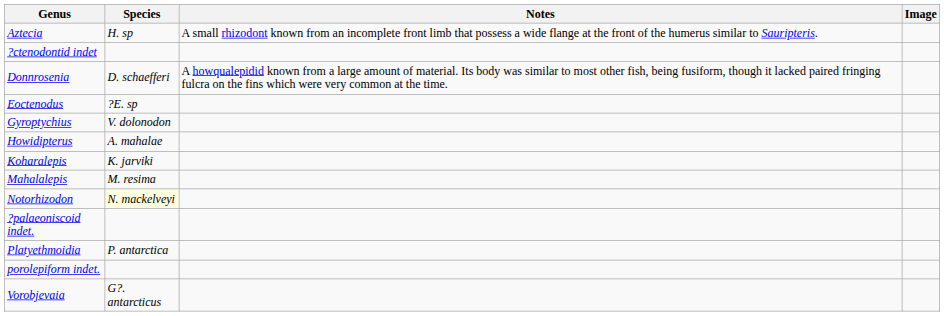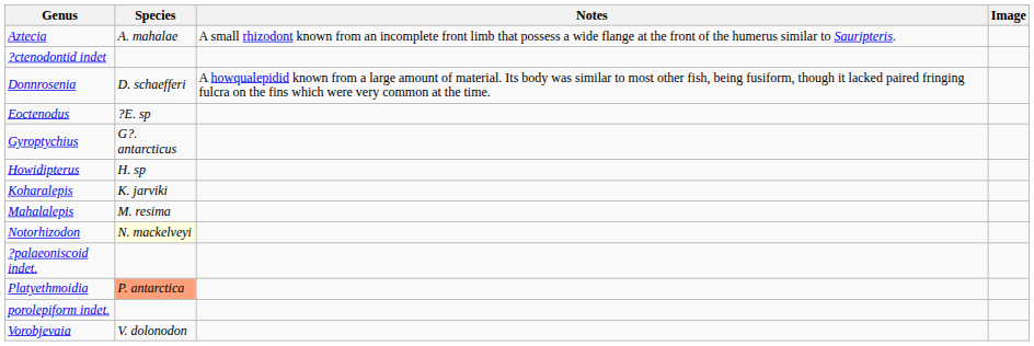 <table class="wikitable">
 <tr>
 <th>Genus</th>
 <th>Species</th>
 <th>Notes</th>
 <th>Image</th>
 </tr>
 <tr>
 <td><em><a href='#'>Aztecia</a></em></td>
-<td><em>H. sp</em></td>
+<td><em>A. mahalae</em></td>
 <td>A small <a href='#'>rhizodont</a> known from an incomplete front limb that possess a wide flange at the front of the humerus similar to <em><a href='#'>Sauripteris</a></em>.</td>
 <td></td>
 </tr>
 <tr>
 <td><em><a href='#'>?ctenodontid indet</a></em></td>
 <td></td>
 <td></td>
 <td></td>
 </tr>
 <tr>
 <td><em><a href='#'>Donnrosenia</a></em></td>
 <td><em>D. schaefferi</em></td>
 <td>A <a href='#'>howqualepidid</a> known from a large amount of material. Its body was similar to most other fish, being fusiform, though it lacked paired fringing fulcra on the fins which were very common at the time.</td>
 <td></td>
 </tr>
 <tr>
 <td><em><a href='#'>Eoctenodus</a></em></td>
 <td><em>?E. sp</em></td>
 <td></td>
 <td></td>
 </tr>
 <tr>
 <td><em><a href='#'>Gyroptychius</a></em></td>
-<td><em>V. dolonodon</em></td>
+<td><em>G?. antarcticus</em></td>
 <td></td>
 <td></td>
 </tr>
 <tr>
 <td><em><a href='#'>Howidipterus</a></em></td>
-<td><em>A. mahalae</em></td>
+<td><em>H. sp</em></td>
 <td></td>
 <td></td>
 </tr>
 <tr>
 <td><em><a href='#'>Koharalepis</a></em></td>
 <td><em>K. jarviki</em></td>
 <td></td>
 <td></td>
 </tr>
 <tr>
 <td><em><a href='#'>Mahalalepis</a></em></td>
 <td><em>M. resima</em></td>
 <td></td>
 <td></td>
 </tr>
 <tr>
 <td><em><a href='#'>Notorhizodon</a></em></td>
 <td style="background: lightyellow;"><em>N. mackelveyi</em></td>
 <td></td>
 <td></td>
 </tr>
 <tr>
 <td><em><a href='#'>?palaeoniscoid indet.</a></em></td>
 <td></td>
 <td></td>
 <td></td>
 </tr>
 <tr>
 <td><em><a href='#'>Platyethmoidia</a></em></td>
-<td><em>P. antarctica</em></td>
+<td style="background: lightsalmon;"><em>P. antarctica</em></td>
 <td></td>
 <td></td>
 </tr>
 <tr>
 <td><em><a href='#'>porolepiform indet.</a></em></td>
 <td></td>
 <td></td>
 <td></td>
 </tr>
 <tr>
 <td><em><a href='#'>Vorobjevaia</a></em></td>
-<td><em>G?. antarcticus</em></td>
+<td><em>V. dolonodon</em></td>
 <td></td>
 <td></td>
 </tr>
 </table>
